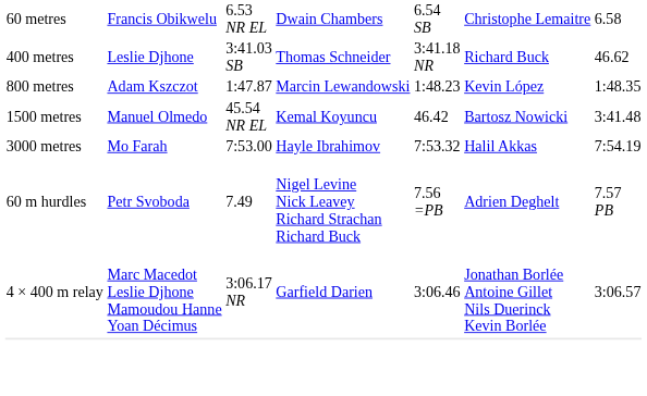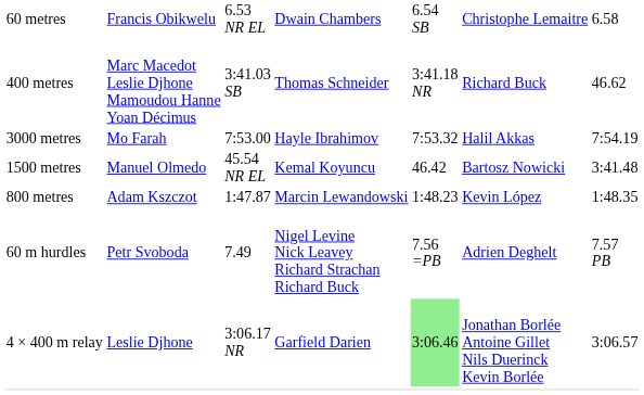 <table>
 <tr>
 <td>60 metres <br></td>
 <td><a href='#'>Francis Obikwelu</a><br></td>
 <td>6.53<br><em>NR EL</em></td>
 <td><a href='#'>Dwain Chambers</a><br></td>
 <td>6.54<br><em>SB</em></td>
 <td><a href='#'>Christophe Lemaitre</a><br></td>
 <td>6.58</td>
 </tr>
 <tr>
 <td>400 metres <br></td>
-<td><a href='#'>Leslie Djhone</a><br></td>
+<td><br><a href='#'>Marc Macedot</a><br><a href='#'>Leslie Djhone</a><br><a href='#'>Mamoudou Hanne</a><br><a href='#'>Yoan Décimus</a></td>
 <td>3:41.03<br><em>SB</em></td>
 <td><a href='#'>Thomas Schneider</a><br></td>
 <td>3:41.18<br><em>NR</em></td>
 <td><a href='#'>Richard Buck</a><br></td>
 <td>46.62</td>
 </tr>
 <tr>
-<td>800 metres <br></td>
-<td><a href='#'>Adam Kszczot</a><br></td>
-<td>1:47.87</td>
-<td><a href='#'>Marcin Lewandowski</a><br></td>
-<td>1:48.23</td>
-<td><a href='#'>Kevin López</a><br></td>
-<td>1:48.35</td>
+<td>3000 metres <br></td>
+<td><a href='#'>Mo Farah</a><br></td>
+<td>7:53.00</td>
+<td><a href='#'>Hayle Ibrahimov</a><br></td>
+<td>7:53.32</td>
+<td><a href='#'>Halil Akkas</a><br></td>
+<td>7:54.19</td>
 </tr>
 <tr>
 <td>1500 metres <br></td>
 <td><a href='#'>Manuel Olmedo</a><br></td>
 <td>45.54<br><em>NR EL</em></td>
 <td><a href='#'>Kemal Koyuncu</a><br></td>
 <td>46.42</td>
 <td><a href='#'>Bartosz Nowicki</a><br></td>
 <td>3:41.48</td>
 </tr>
 <tr>
-<td>3000 metres <br></td>
-<td><a href='#'>Mo Farah</a><br></td>
-<td>7:53.00</td>
-<td><a href='#'>Hayle Ibrahimov</a><br></td>
-<td>7:53.32</td>
-<td><a href='#'>Halil Akkas</a><br></td>
-<td>7:54.19</td>
+<td>800 metres <br></td>
+<td><a href='#'>Adam Kszczot</a><br></td>
+<td>1:47.87</td>
+<td><a href='#'>Marcin Lewandowski</a><br></td>
+<td>1:48.23</td>
+<td><a href='#'>Kevin López</a><br></td>
+<td>1:48.35</td>
 </tr>
 <tr>
 <td>60 m hurdles <br></td>
 <td><a href='#'>Petr Svoboda</a><br></td>
 <td>7.49</td>
 <td><br><a href='#'>Nigel Levine</a><br><a href='#'>Nick Leavey</a><br><a href='#'>Richard Strachan</a><br><a href='#'>Richard Buck</a></td>
 <td>7.56<br><em>=PB</em></td>
 <td><a href='#'>Adrien Deghelt</a><br></td>
 <td>7.57<br><em>PB</em></td>
 </tr>
 <tr>
 <td>4 × 400 m relay<br></td>
-<td><br><a href='#'>Marc Macedot</a><br><a href='#'>Leslie Djhone</a><br><a href='#'>Mamoudou Hanne</a><br><a href='#'>Yoan Décimus</a></td>
+<td><a href='#'>Leslie Djhone</a><br></td>
 <td>3:06.17<br><em>NR</em></td>
 <td><a href='#'>Garfield Darien</a><br></td>
-<td>3:06.46</td>
+<td style="background: lightgreen;">3:06.46</td>
 <td><br><a href='#'>Jonathan Borlée</a><br><a href='#'>Antoine Gillet</a><br><a href='#'>Nils Duerinck</a><br><a href='#'>Kevin Borlée</a></td>
 <td>3:06.57</td>
 </tr>
 <tr bgcolor= e8e8e8>
 <td colspan=7></td>
 </tr>
 </table>
